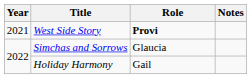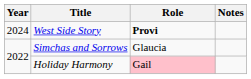 <table class="wikitable sortable">
 <tr>
 <th>Year</th>
 <th>Title</th>
 <th width=118>Role</th>
 <th>Notes</th>
 </tr>
 <tr>
-<td>2021</td>
+<td>2024</td>
 <td><em><a href='#'>West Side Story</a></em></td>
 <td><strong>Provi</strong></td>
 <td></td>
 </tr>
 <tr>
 <td rowspan=2>2022</td>
 <td><em><a href='#'>Simchas and Sorrows</a></em></td>
 <td>Glaucia</td>
 <td></td>
 </tr>
 <tr>
 <td><em>Holiday Harmony</em></td>
-<td>Gail</td>
+<td style="background: pink;">Gail</td>
 <td></td>
 </tr>
 </table>
